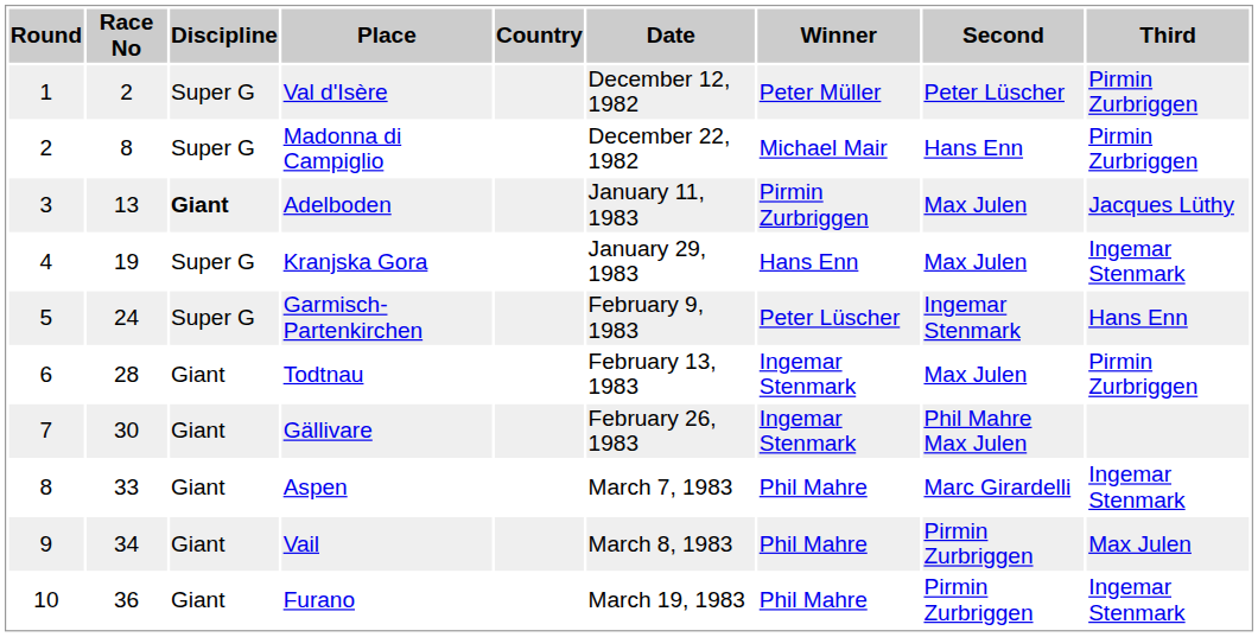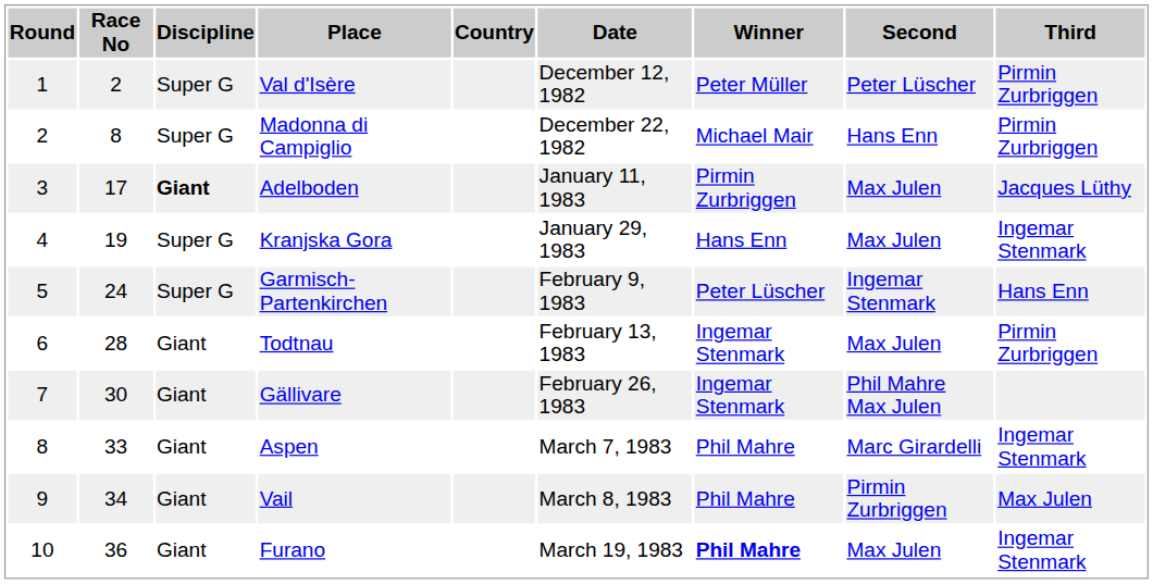 <table border="0" style="border: 1px solid #999; background-color:#FFFFFF; text-align:center">
 <tr align="center" bgcolor="#CCCCCC">
 <th>Round</th>
 <th>Race No</th>
 <th>Discipline</th>
 <th>Place</th>
 <th>Country</th>
 <th>Date</th>
 <th>Winner</th>
 <th>Second</th>
 <th>Third</th>
 </tr>
 <tr bgcolor="#EFEFEF">
 <td>1</td>
 <td>2</td>
 <td align="left">Super G</td>
 <td align="left"><a href='#'>Val d'Isère</a></td>
 <td align="left"></td>
 <td align="left">December 12, 1982</td>
 <td align="left"> <a href='#'>Peter Müller</a></td>
 <td align="left"> <a href='#'>Peter Lüscher</a></td>
 <td align="left"> <a href='#'>Pirmin Zurbriggen</a></td>
 </tr>
 <tr>
 <td>2</td>
 <td>8</td>
 <td align="left">Super G</td>
 <td align="left"><a href='#'>Madonna di Campiglio</a></td>
 <td align="left"></td>
 <td align="left">December 22, 1982</td>
 <td align="left"> <a href='#'>Michael Mair</a></td>
 <td align="left"> <a href='#'>Hans Enn</a></td>
 <td align="left"> <a href='#'>Pirmin Zurbriggen</a></td>
 </tr>
 <tr bgcolor="#EFEFEF">
 <td>3</td>
-<td>13</td>
+<td>17</td>
 <td align="left"><strong>Giant</strong></td>
 <td align="left"><a href='#'>Adelboden</a></td>
 <td align="left"></td>
 <td align="left">January 11, 1983</td>
 <td align="left"> <a href='#'>Pirmin Zurbriggen</a></td>
 <td align="left"> <a href='#'>Max Julen</a></td>
 <td align="left"> <a href='#'>Jacques Lüthy</a></td>
 </tr>
 <tr>
 <td>4</td>
 <td>19</td>
 <td align="left">Super G</td>
 <td align="left"><a href='#'>Kranjska Gora</a></td>
 <td align="left"></td>
 <td align="left">January 29, 1983</td>
 <td align="left"> <a href='#'>Hans Enn</a></td>
 <td align="left"> <a href='#'>Max Julen</a></td>
 <td align="left"> <a href='#'>Ingemar Stenmark</a></td>
 </tr>
 <tr bgcolor="#EFEFEF">
 <td>5</td>
 <td>24</td>
 <td align="left">Super G</td>
 <td align="left"><a href='#'>Garmisch-Partenkirchen</a></td>
 <td align="left"></td>
 <td align="left">February 9, 1983</td>
 <td align="left"> <a href='#'>Peter Lüscher</a></td>
 <td align="left"> <a href='#'>Ingemar Stenmark</a></td>
 <td align="left"> <a href='#'>Hans Enn</a></td>
 </tr>
 <tr>
 <td>6</td>
 <td>28</td>
 <td align="left">Giant</td>
 <td align="left"><a href='#'>Todtnau</a></td>
 <td align="left"></td>
 <td align="left">February 13, 1983</td>
 <td align="left"> <a href='#'>Ingemar Stenmark</a></td>
 <td align="left"> <a href='#'>Max Julen</a></td>
 <td align="left"> <a href='#'>Pirmin Zurbriggen</a></td>
 </tr>
 <tr bgcolor="#EFEFEF">
 <td>7</td>
 <td>30</td>
 <td align="left">Giant</td>
 <td align="left"><a href='#'>Gällivare</a></td>
 <td align="left"></td>
 <td align="left">February 26, 1983</td>
 <td align="left"> <a href='#'>Ingemar Stenmark</a></td>
 <td align="left"> <a href='#'>Phil Mahre</a><br> <a href='#'>Max Julen</a></td>
 <td></td>
 </tr>
 <tr>
 <td>8</td>
 <td>33</td>
 <td align="left">Giant</td>
 <td align="left"><a href='#'>Aspen</a></td>
 <td align="left"></td>
 <td align="left">March 7, 1983</td>
 <td align="left"> <a href='#'>Phil Mahre</a></td>
 <td align="left"> <a href='#'>Marc Girardelli</a></td>
 <td align="left"> <a href='#'>Ingemar Stenmark</a></td>
 </tr>
 <tr bgcolor="#EFEFEF">
 <td>9</td>
 <td>34</td>
 <td align="left">Giant</td>
 <td align="left"><a href='#'>Vail</a></td>
 <td align="left"></td>
 <td align="left">March 8, 1983</td>
 <td align="left"> <a href='#'>Phil Mahre</a></td>
 <td align="left"> <a href='#'>Pirmin Zurbriggen</a></td>
 <td align="left"> <a href='#'>Max Julen</a></td>
 </tr>
 <tr>
 <td>10</td>
 <td>36</td>
 <td align="left">Giant</td>
 <td align="left"><a href='#'>Furano</a></td>
 <td align="left"></td>
 <td align="left">March 19, 1983</td>
-<td align="left"> <a href='#'>Phil Mahre</a></td>
-<td align="left"> <a href='#'>Pirmin Zurbriggen</a></td>
+<td align="left"><strong> <a href='#'>Phil Mahre</a></strong></td>
+<td align="left"> <a href='#'>Max Julen</a></td>
 <td align="left"> <a href='#'>Ingemar Stenmark</a></td>
 </tr>
 </table>
